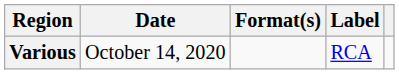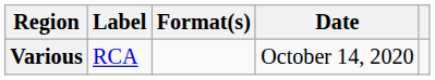 <table class="wikitable plainrowheaders">
 <tr>
 <th scope="col">Region</th>
+<th scope="col">Label</th>
+<th scope="col">Format(s)</th>
 <th scope="col">Date</th>
-<th scope="col">Format(s)</th>
-<th scope="col">Label</th>
 <th scope="col"></th>
 </tr>
 <tr>
 <th scope="row">Various</th>
+<td><a href='#'>RCA</a></td>
+<td></td>
 <td>October 14, 2020</td>
-<td></td>
-<td><a href='#'>RCA</a></td>
 <td align="center"></td>
 </tr>
 </table>
